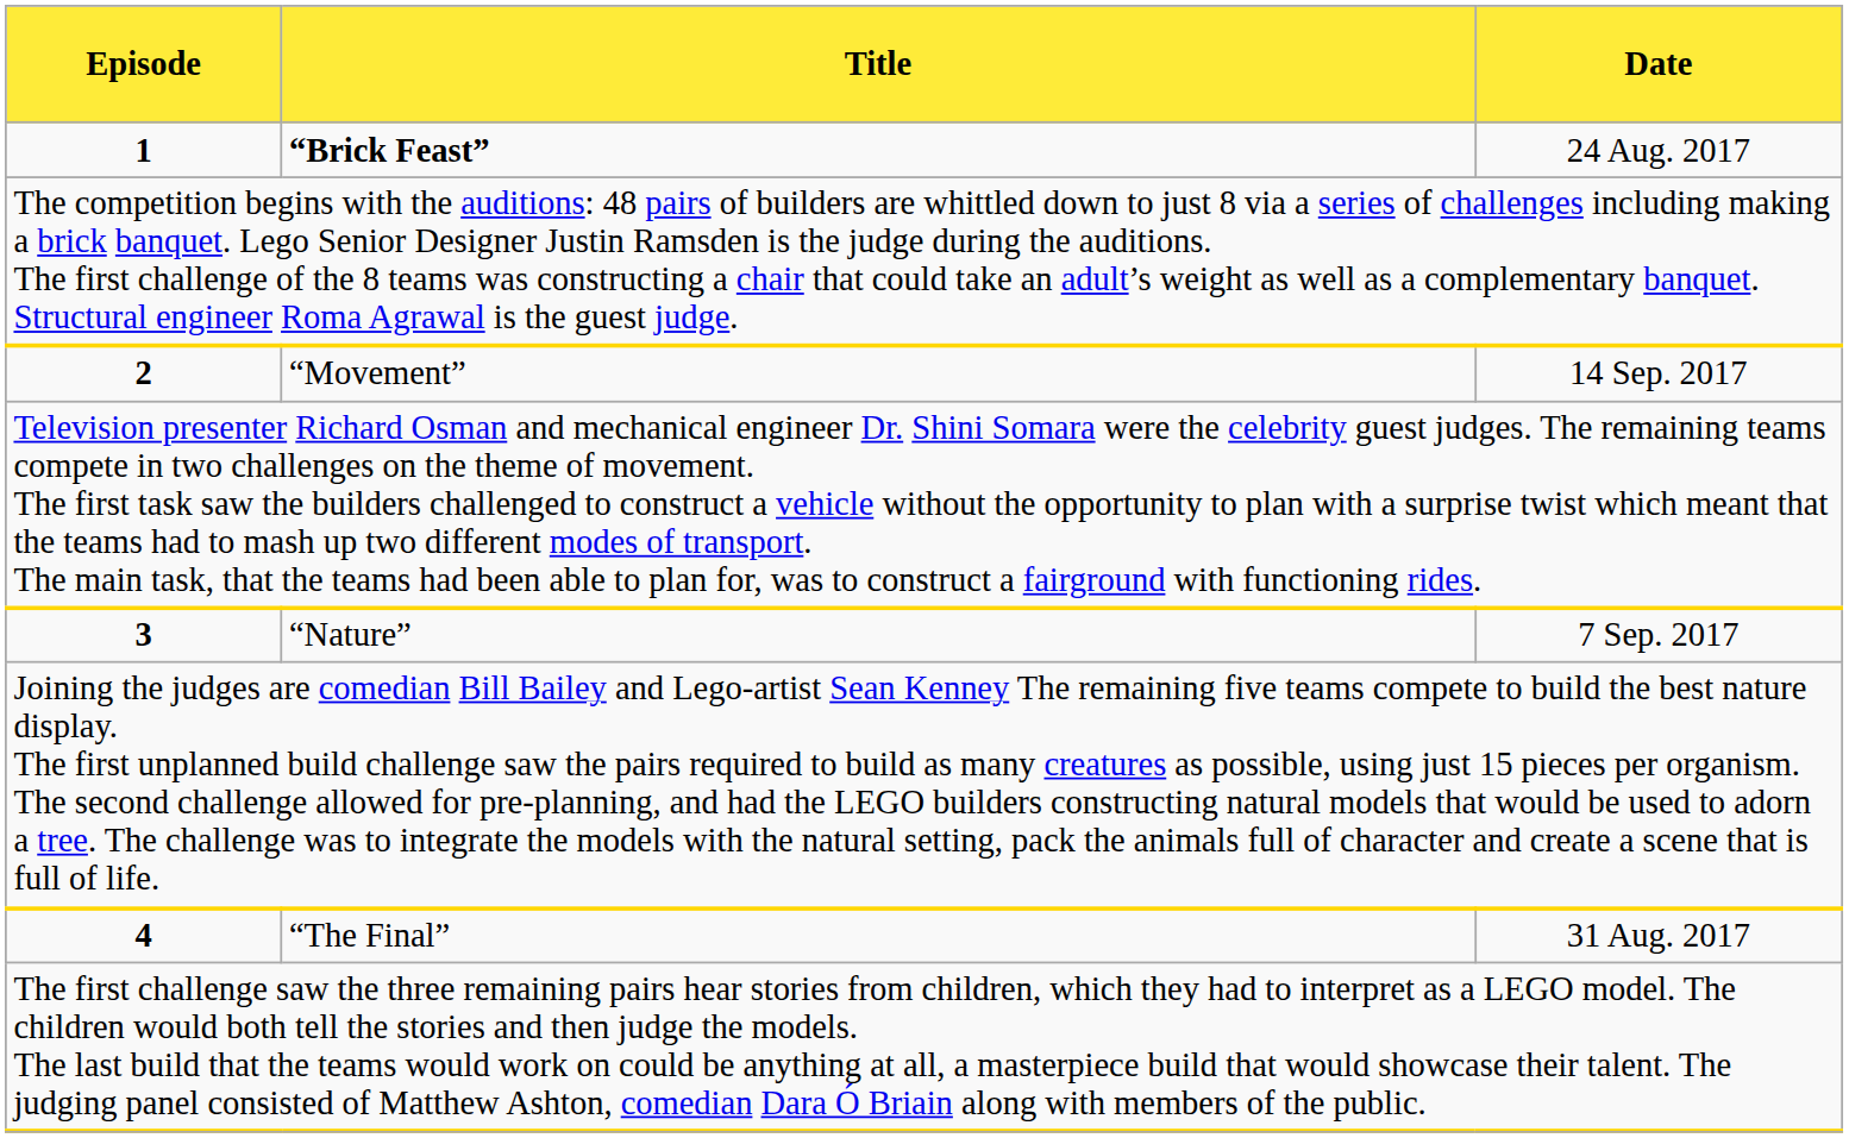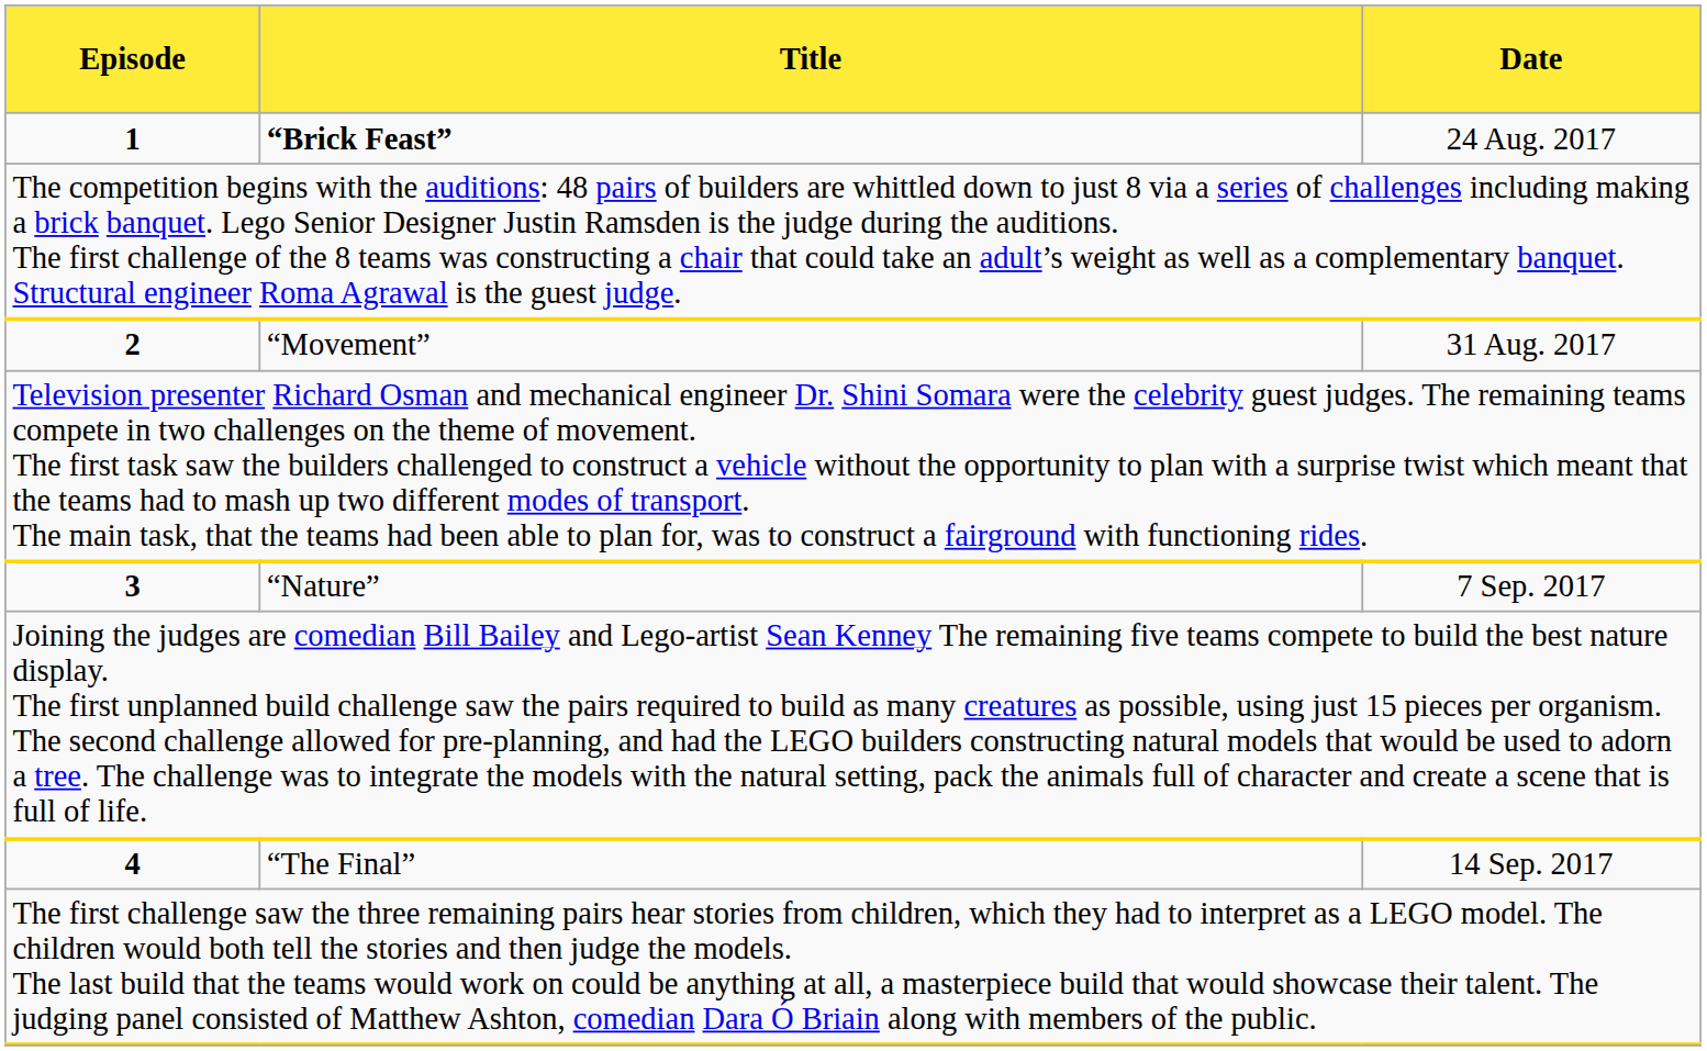 <table class="wikitable" style="text-align: center;">
 <tr>
 <th scope="col" style="height: 3em; width:15%; background-color:#FEEB39;">Episode</th>
 <th scope="col" style="width:65%; background-color:#FEEB39;">Title</th>
 <th scope="col" style="width:20%; background-color:#FEEB39;">Date</th>
 </tr>
 <tr>
 <td><strong>1</strong></td>
 <td style="text-align: left;"><strong>“Brick Feast”</strong></td>
 <td>24 Aug. 2017</td>
 </tr>
 <tr>
 <td colspan="3" style="text-align: left; border-bottom:2px solid gold;">The competition begins with the <a href='#'>auditions</a>: 48 <a href='#'>pairs</a> of builders are whittled down to just 8 via a <a href='#'>series</a> of <a href='#'>challenges</a> including making a <a href='#'>brick</a> <a href='#'>banquet</a>. Lego Senior Designer Justin Ramsden is the judge during the auditions.<br>The first challenge of the 8 teams was constructing a <a href='#'>chair</a> that could take an <a href='#'>adult</a>’s weight as well as a complementary <a href='#'>banquet</a>. <a href='#'>Structural engineer</a> <a href='#'>Roma Agrawal</a> is the guest <a href='#'>judge</a>.</td>
 </tr>
 <tr>
 <td><strong>2</strong></td>
 <td style="text-align: left;">“Movement”</td>
-<td>14 Sep. 2017</td>
+<td>31 Aug. 2017</td>
 </tr>
 <tr>
 <td colspan="3" style="text-align: left; border-bottom:2px solid gold;"><a href='#'>Television presenter</a> <a href='#'>Richard Osman</a> and mechanical engineer <a href='#'>Dr.</a> <a href='#'>Shini Somara</a> were the <a href='#'>celebrity</a> guest judges. The remaining teams compete in two challenges on the theme of movement.<br>The first task saw the builders challenged to construct a <a href='#'>vehicle</a> without the opportunity to plan with a surprise twist which meant that the teams had to mash up two different <a href='#'>modes of transport</a>.<br>The main task, that the teams had been able to plan for, was to construct a <a href='#'>fairground</a> with functioning <a href='#'>rides</a>.</td>
 </tr>
 <tr>
 <td><strong>3</strong></td>
 <td style="text-align: left;">“Nature”</td>
 <td>7 Sep. 2017</td>
 </tr>
 <tr>
 <td colspan="3" style="text-align: left; border-bottom:2px solid gold;">Joining the judges are <a href='#'>comedian</a> <a href='#'>Bill Bailey</a> and Lego-artist <a href='#'>Sean Kenney</a> The remaining five teams compete to build the best nature display.<br>The first unplanned build challenge saw the pairs required to build as many <a href='#'>creatures</a> as possible, using just 15 pieces per organism.<br>The second challenge allowed for pre-planning, and had the LEGO builders constructing natural models that would be used to adorn a <a href='#'>tree</a>. The challenge was to integrate the models with the natural setting, pack the animals full of character and create a scene that is full of life.</td>
 </tr>
 <tr>
 <td><strong>4</strong></td>
 <td style="text-align: left;">“The Final”</td>
-<td>31 Aug. 2017</td>
+<td>14 Sep. 2017</td>
 </tr>
 <tr>
 <td colspan="3" style="text-align: left; border-bottom:2px solid gold;">The first challenge saw the three remaining pairs hear stories from children, which they had to interpret as a LEGO model. The children would both tell the stories and then judge the models.<br>The last build that the teams would work on could be anything at all, a masterpiece build that would showcase their talent. The judging panel consisted of Matthew Ashton, <a href='#'>comedian</a> <a href='#'>Dara Ó Briain</a> along with members of the public.</td>
 </tr>
 <tr>
 </tr>
 </table>
